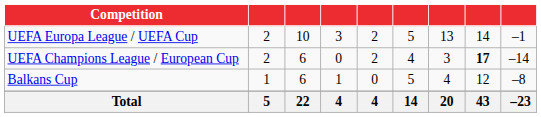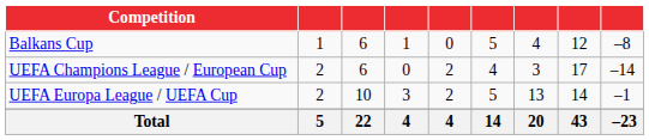 <table class="wikitable" style="text-align: center;">
 <tr>
 <th width="280" style="background:#ed2c31;color:#fefefe;border:1px solid #fefefe;">Competition</th>
 <th width="35" style="background:#ed2c31;color:#fefefe;border:1px solid #fefefe;"></th>
 <th width="35" style="background:#ed2c31;color:#fefefe;border:1px solid #fefefe;"></th>
 <th width="35" style="background:#ed2c31;color:#fefefe;border:1px solid #fefefe;"></th>
 <th width="35" style="background:#ed2c31;color:#fefefe;border:1px solid #fefefe;"></th>
 <th width="35" style="background:#ed2c31;color:#fefefe;border:1px solid #fefefe;"></th>
 <th width="35" style="background:#ed2c31;color:#fefefe;border:1px solid #fefefe;"></th>
 <th width="35" style="background:#ed2c31;color:#fefefe;border:1px solid #fefefe;"></th>
 <th width="35" style="background:#ed2c31;color:#fefefe;border:1px solid #fefefe;"></th>
 </tr>
 <tr>
+<td align=left><a href='#'>Balkans Cup</a></td>
+<td>1</td>
+<td>6</td>
+<td>1</td>
+<td>0</td>
+<td>5</td>
+<td>4</td>
+<td>12</td>
+<td>–8</td>
+</tr>
+<tr>
+<td align=left><a href='#'>UEFA Champions League</a> / <a href='#'>European Cup</a></td>
+<td>2</td>
+<td>6</td>
+<td>0</td>
+<td>2</td>
+<td>4</td>
+<td>3</td>
+<td>17</td>
+<td>–14</td>
+</tr>
+<tr>
 <td align=left><a href='#'>UEFA Europa League</a> / <a href='#'>UEFA Cup</a></td>
 <td>2</td>
 <td>10</td>
 <td>3</td>
 <td>2</td>
 <td>5</td>
 <td>13</td>
 <td>14</td>
 <td>–1</td>
-</tr>
-<tr>
-<td align=left><a href='#'>UEFA Champions League</a> / <a href='#'>European Cup</a></td>
-<td>2</td>
-<td>6</td>
-<td>0</td>
-<td>2</td>
-<td>4</td>
-<td>3</td>
-<td><strong>17</strong></td>
-<td>–14</td>
-</tr>
-<tr>
-<td align=left><a href='#'>Balkans Cup</a></td>
-<td>1</td>
-<td>6</td>
-<td>1</td>
-<td>0</td>
-<td>5</td>
-<td>4</td>
-<td>12</td>
-<td>–8</td>
 </tr>
 <tr>
 </tr>
 <tr class="sortbottom">
 <th>Total</th>
 <th>5</th>
 <th>22</th>
 <th>4</th>
 <th>4</th>
 <th>14</th>
 <th>20</th>
 <th>43</th>
 <th> –23</th>
 </tr>
 </table>
